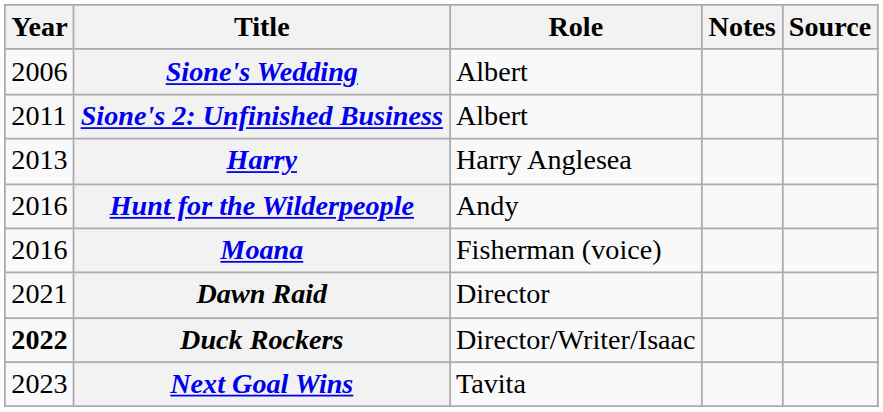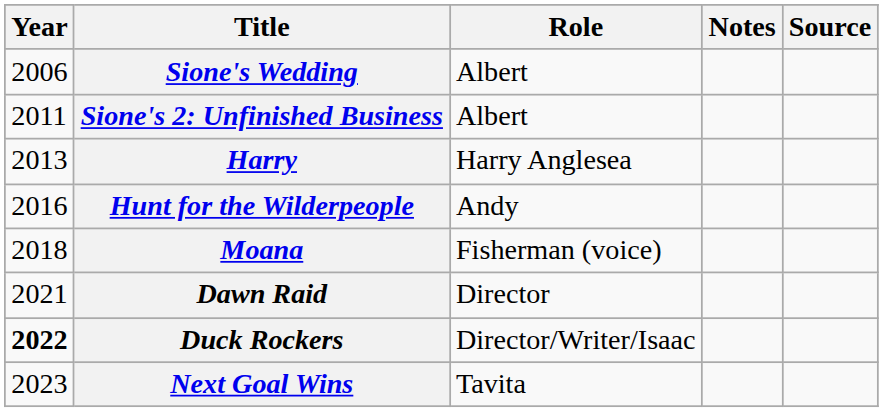 <table class="wikitable plainrowheaders sortable">
 <tr>
 <th scope="col">Year</th>
 <th scope="col">Title</th>
 <th scope="col">Role</th>
 <th scope="col" class="unsortable">Notes</th>
 <th scope="col" class="unsortable">Source</th>
 </tr>
 <tr>
 <td>2006</td>
 <th scope="row"><em><a href='#'>Sione's Wedding</a></em></th>
 <td>Albert</td>
 <td></td>
 <td></td>
 </tr>
 <tr>
 <td>2011</td>
 <th scope="row"><em><a href='#'>Sione's 2: Unfinished Business</a></em></th>
 <td>Albert</td>
 <td></td>
 <td></td>
 </tr>
 <tr>
 <td>2013</td>
 <th scope="row"><em><a href='#'>Harry</a></em></th>
 <td>Harry Anglesea</td>
 <td></td>
 <td></td>
 </tr>
 <tr>
 <td>2016</td>
 <th scope="row"><em><a href='#'>Hunt for the Wilderpeople</a></em></th>
 <td>Andy</td>
 <td></td>
 <td></td>
 </tr>
 <tr>
-<td>2016</td>
+<td>2018</td>
 <th scope="row"><em><a href='#'>Moana</a></em></th>
 <td>Fisherman (voice)</td>
 <td></td>
 <td></td>
 </tr>
 <tr>
 <td>2021</td>
 <th scope="row"><em>Dawn Raid</em></th>
 <td>Director</td>
 <td></td>
 <td></td>
 </tr>
 <tr>
 <td><strong>2022</strong></td>
 <th scope="row"><em>Duck Rockers</em></th>
 <td>Director/Writer/Isaac</td>
 <td></td>
 <td></td>
 </tr>
 <tr>
 <td>2023</td>
 <th scope="row"><em><a href='#'>Next Goal Wins</a></em></th>
 <td>Tavita</td>
 <td></td>
 <td></td>
 </tr>
 </table>
